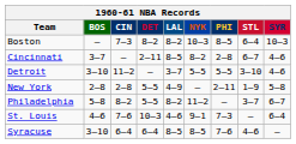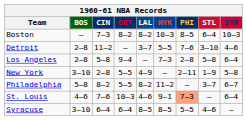 <table class="wikitable" style="font-size:95%; text-align:center;">
 <tr>
 <th colspan=9>1960-61 NBA Records</th>
 </tr>
 <tr>
 <th width=100>Team</th>
 <th style="background:#006400;color:#FFFFFF;width=35">BOS</th>
 <th style="background:#012F6B;color:#FFFFFF;width=35">CIN</th>
 <th style="background:#012F6B;color:#D40032;width=35">DET</th>
 <th style="background:#004B87;color:#FFFFFF;width=35">LAL</th>
 <th style="background:#003EA4;color:#E45206;width=35">NYK</th>
 <th style="background:#012F6B;color:#FEC72E;width=35">PHI</th>
 <th style="background:#C90F2E;color:#FFFFFF;width=35">STL</th>
 <th style="background:#D40032;color:#022E6B;width=35">SYR</th>
 </tr>
 <tr>
 <td style="text-align:left;">Boston</td>
 <td>–</td>
 <td>7–3</td>
 <td>8–2</td>
 <td>8–2</td>
 <td>10–3</td>
 <td>8–5</td>
 <td>6–4</td>
 <td>10–3</td>
 </tr>
 <tr>
-<td style="text-align:left;"><a href='#'>Cincinnati</a></td>
-<td>3–7</td>
-<td>–</td>
-<td>2–11</td>
-<td>8–5</td>
-<td>8–2</td>
+<td style="text-align:left;"><a href='#'>Detroit</a></td>
 <td>2–8</td>
-<td>6–7</td>
-<td>4–6</td>
-</tr>
-<tr>
-<td style="text-align:left;"><a href='#'>Detroit</a></td>
-<td>3–10</td>
 <td>11–2</td>
 <td>–</td>
 <td>3–7</td>
 <td>5–5</td>
-<td>5–5</td>
+<td>7–6</td>
 <td>3–10</td>
 <td>4–6</td>
 </tr>
 <tr>
+<td style="text-align:left;"><a href='#'>Los Angeles</a></td>
+<td>2–8</td>
+<td>5–8</td>
+<td>9–4</td>
+<td>–</td>
+<td>7–3</td>
+<td>2–8</td>
+<td>5–8</td>
+<td>6–4</td>
+</tr>
+<tr>
 <td style="text-align:left;"><a href='#'>New York</a></td>
-<td>2–8</td>
+<td>3–10</td>
 <td>2–8</td>
 <td>5–5</td>
 <td>4–9</td>
 <td>–</td>
 <td>2–11</td>
 <td>1–9</td>
 <td>5–8</td>
 </tr>
 <tr>
 <td style="text-align:left;"><a href='#'>Philadelphia</a></td>
 <td>5–8</td>
 <td>8–2</td>
 <td>5–5</td>
 <td>8–2</td>
 <td>11–2</td>
 <td>–</td>
 <td>3–7</td>
 <td>6–7</td>
 </tr>
 <tr>
 <td style="text-align:left;"><a href='#'>St. Louis</a></td>
 <td>4–6</td>
 <td>7–6</td>
 <td>10–3</td>
 <td>4–6</td>
 <td>9–1</td>
-<td>7–3</td>
+<td style="background: lightsalmon;">7–3</td>
 <td>–</td>
 <td>6–4</td>
 </tr>
 <tr>
 <td style="text-align:left;"><a href='#'>Syracuse</a></td>
 <td>3–10</td>
 <td>6–4</td>
 <td>6–4</td>
 <td>8–5</td>
 <td>8–5</td>
-<td>7–6</td>
+<td>5–5</td>
 <td>4–6</td>
 <td>—</td>
 </tr>
 </table>
